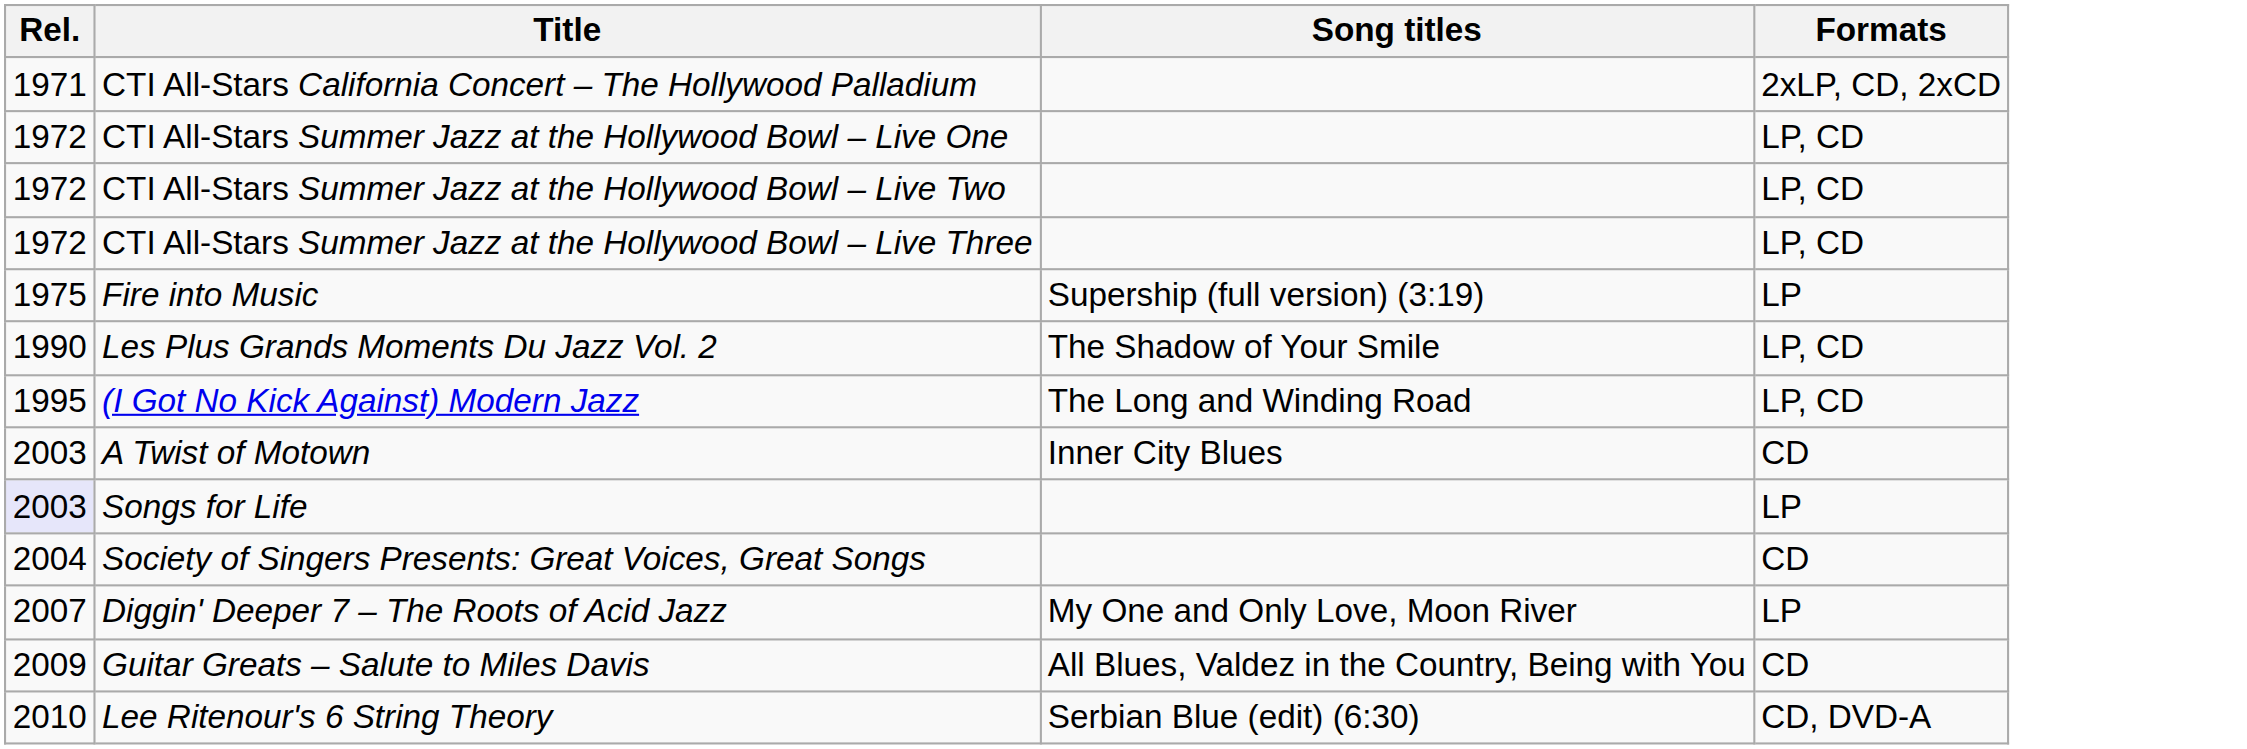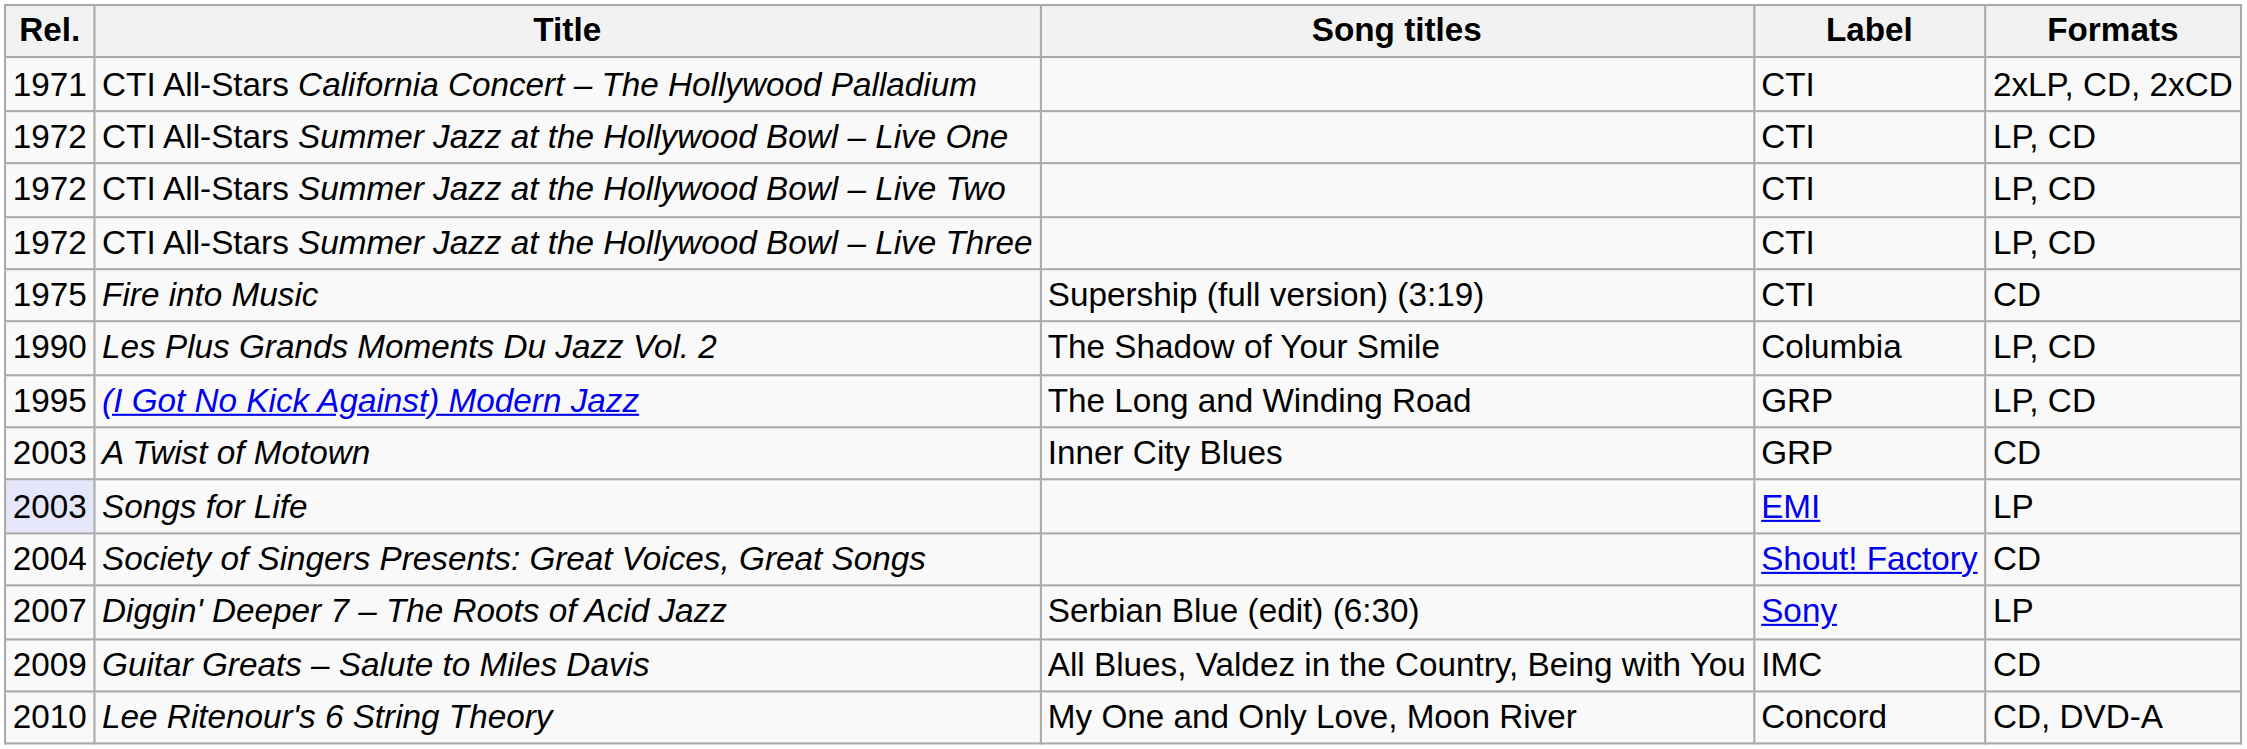 <table class="wikitable sortable">
 <tr>
 <th>Rel.</th>
 <th>Title</th>
 <th>Song titles</th>
+<th>Label</th>
 <th>Formats</th>
 </tr>
 <tr>
 <td>1971</td>
 <td>CTI All-Stars <em>California Concert – The Hollywood Palladium</em></td>
 <td></td>
+<td>CTI</td>
 <td>2xLP, CD, 2xCD</td>
 </tr>
 <tr>
 <td>1972</td>
 <td>CTI All-Stars <em>Summer Jazz at the Hollywood Bowl – Live One</em></td>
 <td></td>
+<td>CTI</td>
 <td>LP, CD</td>
 </tr>
 <tr>
 <td>1972</td>
 <td>CTI All-Stars <em>Summer Jazz at the Hollywood Bowl – Live Two</em></td>
 <td></td>
+<td>CTI</td>
 <td>LP, CD</td>
 </tr>
 <tr>
 <td>1972</td>
 <td>CTI All-Stars <em>Summer Jazz at the Hollywood Bowl – Live Three</em></td>
 <td></td>
+<td>CTI</td>
 <td>LP, CD</td>
 </tr>
 <tr>
 <td>1975</td>
 <td><em>Fire into Music</em></td>
 <td>Supership (full version) (3:19)</td>
-<td>LP</td>
+<td>CTI</td>
+<td>CD</td>
 </tr>
 <tr>
 <td>1990</td>
 <td><em>Les Plus Grands Moments Du Jazz Vol. 2</em></td>
 <td>The Shadow of Your Smile</td>
+<td>Columbia</td>
 <td>LP, CD</td>
 </tr>
 <tr>
 <td>1995</td>
 <td><em><a href='#'>(I Got No Kick Against) Modern Jazz</a></em></td>
 <td>The Long and Winding Road</td>
+<td>GRP</td>
 <td>LP, CD</td>
 </tr>
 <tr>
 <td>2003</td>
 <td><em>A Twist of Motown</em></td>
 <td>Inner City Blues</td>
+<td>GRP</td>
 <td>CD</td>
 </tr>
 <tr>
 <td style="background: lavender;">2003</td>
 <td><em>Songs for Life</em></td>
 <td></td>
+<td><a href='#'>EMI</a></td>
 <td>LP</td>
 </tr>
 <tr>
 <td>2004</td>
 <td><em>Society of Singers Presents: Great Voices, Great Songs</em></td>
 <td></td>
+<td><a href='#'>Shout! Factory</a></td>
 <td>CD</td>
 </tr>
 <tr>
 <td>2007</td>
 <td><em>Diggin' Deeper 7 – The Roots of Acid Jazz</em></td>
-<td>My One and Only Love, Moon River</td>
+<td>Serbian Blue (edit) (6:30)</td>
+<td><a href='#'>Sony</a></td>
 <td>LP</td>
 </tr>
 <tr>
 <td>2009</td>
 <td><em>Guitar Greats – Salute to Miles Davis</em></td>
 <td>All Blues, Valdez in the Country, Being with You</td>
+<td>IMC</td>
 <td>CD</td>
 </tr>
 <tr>
 <td>2010</td>
 <td><em>Lee Ritenour's 6 String Theory</em></td>
-<td>Serbian Blue (edit) (6:30)</td>
+<td>My One and Only Love, Moon River</td>
+<td>Concord</td>
 <td>CD, DVD-A</td>
 </tr>
 </table>
